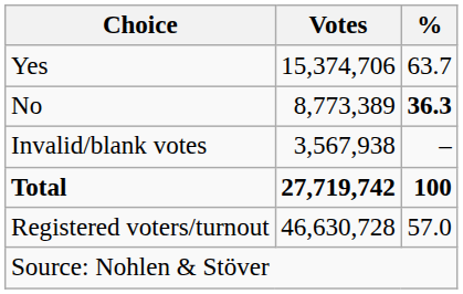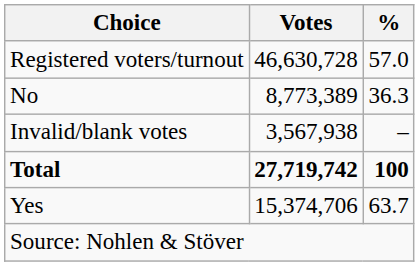 <table class=wikitable style=text-align:right>
 <tr>
 <th>Choice</th>
 <th>Votes</th>
 <th>%</th>
 </tr>
 <tr>
-<td align=left> Yes</td>
-<td>15,374,706</td>
-<td>63.7</td>
+<td align=left>Registered voters/turnout</td>
+<td>46,630,728</td>
+<td>57.0</td>
 </tr>
 <tr>
 <td align=left>No</td>
 <td>8,773,389</td>
-<td><strong>36.3</strong></td>
+<td>36.3</td>
 </tr>
 <tr>
 <td align=left>Invalid/blank votes</td>
 <td>3,567,938</td>
 <td>–</td>
 </tr>
 <tr>
 <td align=left><strong>Total</strong></td>
 <td><strong>27,719,742</strong></td>
 <td><strong>100</strong></td>
 </tr>
 <tr>
-<td align=left>Registered voters/turnout</td>
-<td>46,630,728</td>
-<td>57.0</td>
+<td align=left> Yes</td>
+<td>15,374,706</td>
+<td>63.7</td>
 </tr>
 <tr>
 <td align=left colspan=3>Source: Nohlen & Stöver</td>
 </tr>
 </table>
